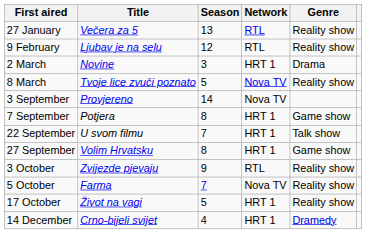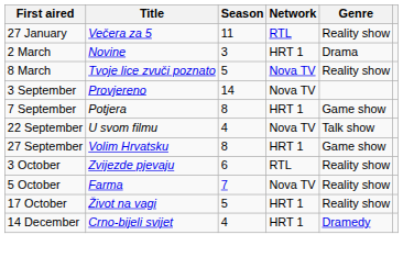 <table class="wikitable sortable">
 <tr>
 <th>First aired</th>
 <th>Title</th>
 <th>Season</th>
 <th>Network</th>
 <th>Genre</th>
 <th></th>
 </tr>
 <tr>
 <td>27 January</td>
 <td><em><a href='#'>Večera za 5</a></em></td>
-<td>13</td>
+<td>11</td>
 <td><a href='#'>RTL</a></td>
-<td>Reality show</td>
-<td></td>
-</tr>
-<tr>
-<td>9 February</td>
-<td><em><a href='#'>Ljubav je na selu</a></em></td>
-<td>12</td>
-<td>RTL</td>
 <td>Reality show</td>
 <td></td>
 </tr>
 <tr>
 <td>2 March</td>
 <td><em><a href='#'>Novine</a></em></td>
 <td>3</td>
 <td>HRT 1</td>
 <td>Drama</td>
 <td></td>
 </tr>
 <tr>
 <td>8 March</td>
 <td><em><a href='#'>Tvoje lice zvuči poznato</a></em></td>
 <td>5</td>
 <td><a href='#'>Nova TV</a></td>
 <td>Reality show</td>
 <td></td>
 </tr>
 <tr>
 <td>3 September</td>
 <td><em><a href='#'>Provjereno</a></em></td>
 <td>14</td>
 <td>Nova TV</td>
 <td></td>
 </tr>
 <tr>
 <td>7 September</td>
 <td><em>Potjera</em></td>
 <td>8</td>
 <td>HRT 1</td>
 <td>Game show</td>
 <td></td>
 </tr>
 <tr>
 <td>22 September</td>
 <td><em>U svom filmu</em></td>
-<td>7</td>
-<td>HRT 1</td>
+<td>4</td>
+<td>Nova TV</td>
 <td>Talk show</td>
 <td></td>
 </tr>
 <tr>
 <td>27 September</td>
 <td><em><a href='#'>Volim Hrvatsku</a></em></td>
 <td>8</td>
 <td>HRT 1</td>
 <td>Game show</td>
 <td></td>
 </tr>
 <tr>
 <td>3 October</td>
 <td><em><a href='#'>Zvijezde pjevaju</a></em></td>
-<td>9</td>
+<td>6</td>
 <td>RTL</td>
 <td>Reality show</td>
 <td></td>
 </tr>
 <tr>
 <td>5 October</td>
 <td><em><a href='#'>Farma</a></em></td>
 <td><a href='#'>7</a></td>
 <td>Nova TV</td>
 <td>Reality show</td>
 <td></td>
 </tr>
 <tr>
 <td>17 October</td>
 <td><em><a href='#'>Život na vagi</a></em></td>
 <td>5</td>
 <td>HRT 1</td>
 <td>Reality show</td>
 <td></td>
 </tr>
 <tr>
 <td>14 December</td>
 <td><em><a href='#'>Crno-bijeli svijet</a></em></td>
 <td>4</td>
 <td>HRT 1</td>
 <td><a href='#'>Dramedy</a></td>
 <td></td>
 </tr>
 </table>
